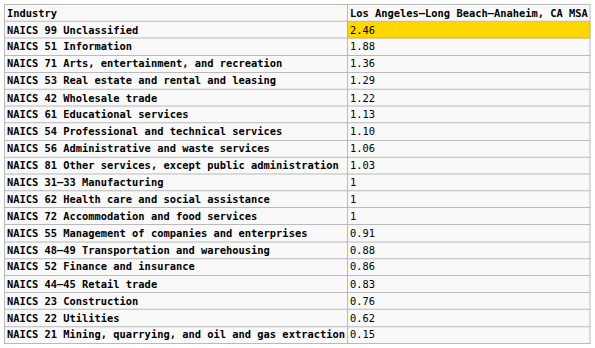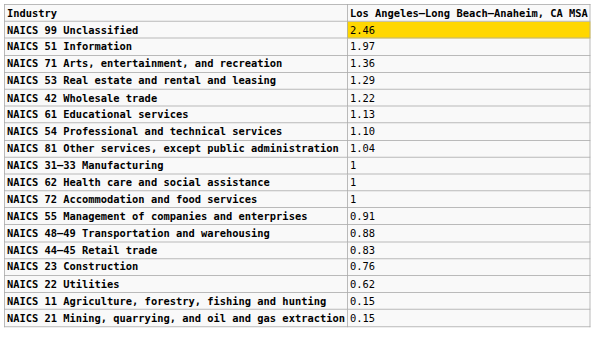 <table class="wikitable">
 <tr>
 <td><strong>Industry</strong></td>
 <td><strong>Los Angeles–Long Beach–Anaheim, CA MSA</strong></td>
 </tr>
 <tr>
 <td><strong>NAICS 99 Unclassified</strong></td>
 <td style="background: gold;">2.46</td>
 </tr>
 <tr>
 <td><strong>NAICS 51 Information</strong></td>
-<td>1.88</td>
+<td>1.97</td>
 </tr>
 <tr>
 <td><strong>NAICS 71 Arts, entertainment, and recreation</strong></td>
 <td>1.36</td>
 </tr>
 <tr>
 <td><strong>NAICS 53 Real estate and rental and leasing</strong></td>
 <td>1.29</td>
 </tr>
 <tr>
 <td><strong>NAICS 42 Wholesale trade</strong></td>
 <td>1.22</td>
 </tr>
 <tr>
 <td><strong>NAICS 61 Educational services</strong></td>
 <td>1.13</td>
 </tr>
 <tr>
 <td><strong>NAICS 54 Professional and technical services</strong></td>
 <td>1.10</td>
 </tr>
 <tr>
-<td><strong>NAICS 56 Administrative and waste services</strong></td>
-<td>1.06</td>
-</tr>
-<tr>
 <td><strong>NAICS 81 Other services, except public administration</strong></td>
-<td>1.03</td>
+<td>1.04</td>
 </tr>
 <tr>
 <td><strong>NAICS 31–33 Manufacturing</strong></td>
 <td>1</td>
 </tr>
 <tr>
 <td><strong>NAICS 62 Health care and social assistance</strong></td>
 <td>1</td>
 </tr>
 <tr>
 <td><strong>NAICS 72 Accommodation and food services</strong></td>
 <td>1</td>
 </tr>
 <tr>
 <td><strong>NAICS 55 Management of companies and enterprises</strong></td>
 <td>0.91</td>
 </tr>
 <tr>
 <td><strong>NAICS 48–49 Transportation and warehousing</strong></td>
 <td>0.88</td>
 </tr>
 <tr>
-<td><strong>NAICS 52 Finance and insurance</strong></td>
-<td>0.86</td>
-</tr>
-<tr>
 <td><strong>NAICS 44–45 Retail trade</strong></td>
 <td>0.83</td>
 </tr>
 <tr>
 <td><strong>NAICS 23 Construction</strong></td>
 <td>0.76</td>
 </tr>
 <tr>
 <td><strong>NAICS 22 Utilities</strong></td>
 <td>0.62</td>
 </tr>
 <tr>
+<td><strong>NAICS 11 Agriculture, forestry, fishing and hunting</strong></td>
+<td>0.15</td>
+</tr>
+<tr>
 <td><strong>NAICS 21 Mining, quarrying, and oil and gas extraction</strong></td>
 <td>0.15</td>
 </tr>
 </table>
